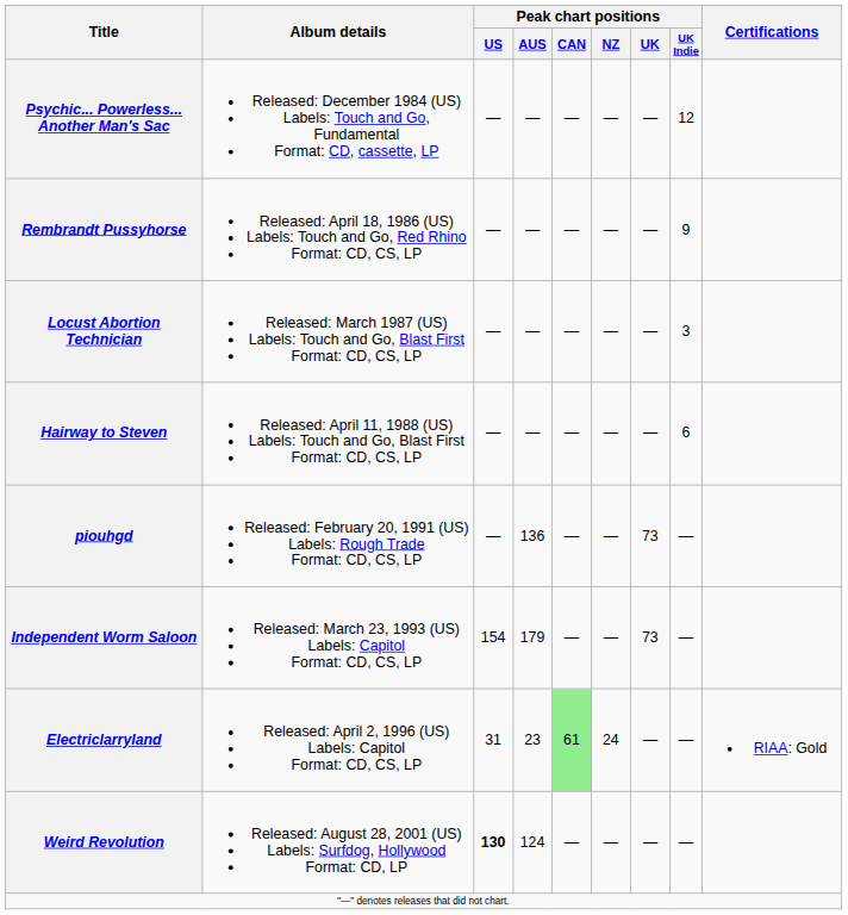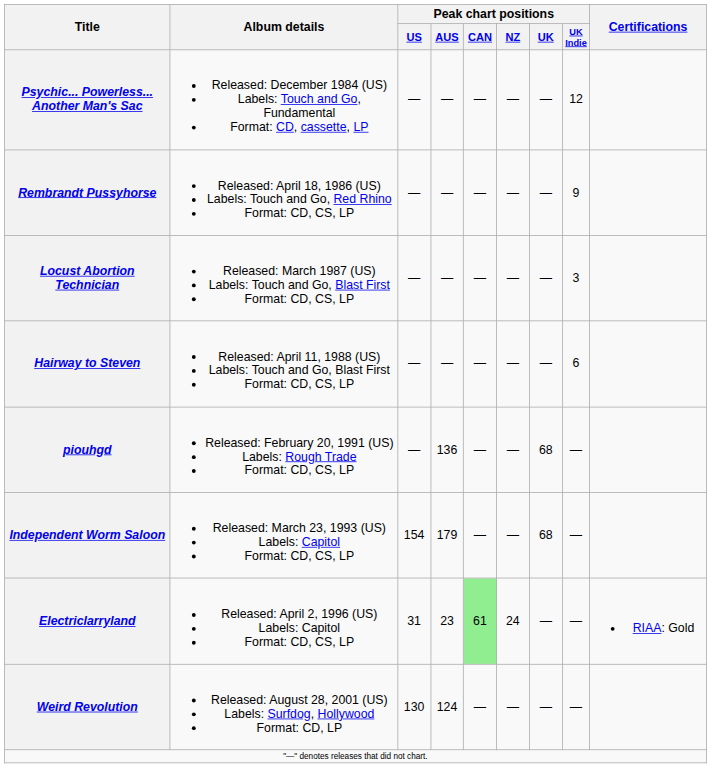 <table class="wikitable plainrowheaders" style="text-align:center;">
 <tr>
 <th scope="col" rowspan="2" style="width:13em;">Title</th>
 <th scope="col" rowspan="2" style="width:18em;">Album details</th>
 <th scope="col" colspan=6>Peak chart positions</th>
 <th scope="col" rowspan="2" style="width:9em;"><a href='#'>Certifications</a></th>
 </tr>
 <tr>
 <th scope="col" style="width:2.5em;font-size:90%;"><a href='#'>US</a><br></th>
 <th scope="col" style="width:2.5em;font-size:90%;"><a href='#'>AUS</a><br></th>
 <th scope="col" style="width:2.5em;font-size:90%;"><a href='#'>CAN</a><br></th>
 <th scope="col" style="width:2.5em;font-size:90%;"><a href='#'>NZ</a><br></th>
 <th scope="col" style="width:2.5em;font-size:90%;"><a href='#'>UK</a><br></th>
 <th scope="col" style="width:2.5em;font-size:75%;"><a href='#'>UK Indie</a><br></th>
 </tr>
 <tr>
 <th scope="row"><em><a href='#'>Psychic... Powerless... Another Man's Sac</a></em></th>
 <td><br><ul><li>Released: December 1984 (US)</li><li>Labels: <a href='#'>Touch and Go</a>, Fundamental</li><li>Format: <a href='#'>CD</a>, <a href='#'>cassette</a>, <a href='#'>LP</a></li></ul></td>
 <td>—</td>
 <td>—</td>
 <td>—</td>
 <td>—</td>
 <td>—</td>
 <td>12</td>
 <td></td>
 </tr>
 <tr>
 <th scope="row"><em><a href='#'>Rembrandt Pussyhorse</a></em></th>
 <td><br><ul><li>Released: April 18, 1986 (US)</li><li>Labels: Touch and Go, <a href='#'>Red Rhino</a></li><li>Format: CD, CS, LP</li></ul></td>
 <td>—</td>
 <td>—</td>
 <td>—</td>
 <td>—</td>
 <td>—</td>
 <td>9</td>
 <td></td>
 </tr>
 <tr>
 <th scope="row"><em><a href='#'>Locust Abortion Technician</a></em></th>
 <td><br><ul><li>Released: March 1987 (US)</li><li>Labels: Touch and Go, <a href='#'>Blast First</a></li><li>Format: CD, CS, LP</li></ul></td>
 <td>—</td>
 <td>—</td>
 <td>—</td>
 <td>—</td>
 <td>—</td>
 <td>3</td>
 <td></td>
 </tr>
 <tr>
 <th scope="row"><em><a href='#'>Hairway to Steven</a></em></th>
 <td><br><ul><li>Released: April 11, 1988 (US)</li><li>Labels: Touch and Go, Blast First</li><li>Format: CD, CS, LP</li></ul></td>
 <td>—</td>
 <td>—</td>
 <td>—</td>
 <td>—</td>
 <td>—</td>
 <td>6</td>
 <td></td>
 </tr>
 <tr>
 <th scope="row"><em><a href='#'>piouhgd</a></em></th>
 <td><br><ul><li>Released: February 20, 1991 (US)</li><li>Labels: <a href='#'>Rough Trade</a></li><li>Format: CD, CS, LP</li></ul></td>
 <td>—</td>
 <td>136</td>
 <td>—</td>
 <td>—</td>
-<td>73</td>
+<td>68</td>
 <td>—</td>
 <td></td>
 </tr>
 <tr>
 <th scope="row"><em><a href='#'>Independent Worm Saloon</a></em></th>
 <td><br><ul><li>Released: March 23, 1993 (US)</li><li>Labels: <a href='#'>Capitol</a></li><li>Format: CD, CS, LP</li></ul></td>
 <td>154</td>
 <td>179</td>
 <td>—</td>
 <td>—</td>
-<td>73</td>
+<td>68</td>
 <td>—</td>
 <td></td>
 </tr>
 <tr>
 <th scope="row"><em><a href='#'>Electriclarryland</a></em></th>
 <td><br><ul><li>Released: April 2, 1996 (US)</li><li>Labels: Capitol</li><li>Format: CD, CS, LP</li></ul></td>
 <td>31</td>
 <td>23</td>
 <td style="background: lightgreen;">61</td>
 <td>24</td>
 <td>—</td>
 <td>—</td>
 <td><br><ul><li><a href='#'>RIAA</a>: Gold</li></ul></td>
 </tr>
 <tr>
 <th scope="row"><em><a href='#'>Weird Revolution</a></em></th>
 <td><br><ul><li>Released: August 28, 2001 (US)</li><li>Labels: <a href='#'>Surfdog</a>, <a href='#'>Hollywood</a></li><li>Format: CD, LP</li></ul></td>
-<td><strong>130</strong></td>
+<td>130</td>
 <td>124</td>
 <td>—</td>
 <td>—</td>
 <td>—</td>
 <td>—</td>
 <td></td>
 </tr>
 <tr>
 <td colspan="22" style="text-align:center; font-size:8pt;">"—" denotes releases that did not chart.</td>
 </tr>
 </table>
